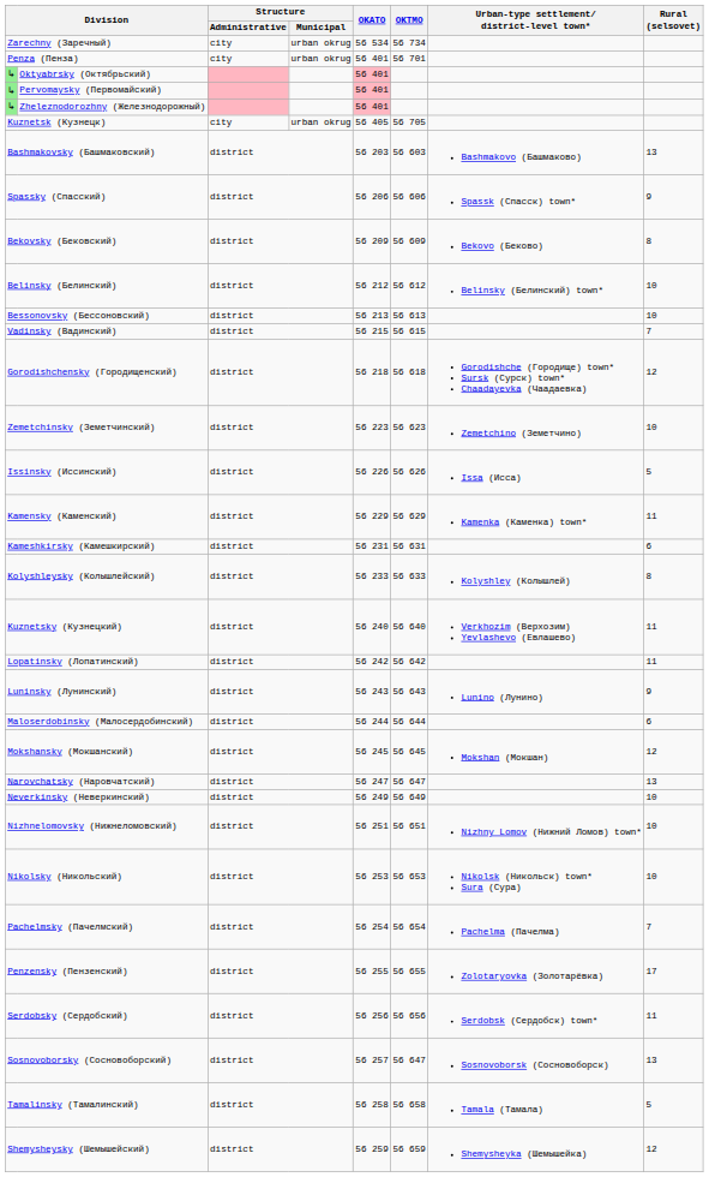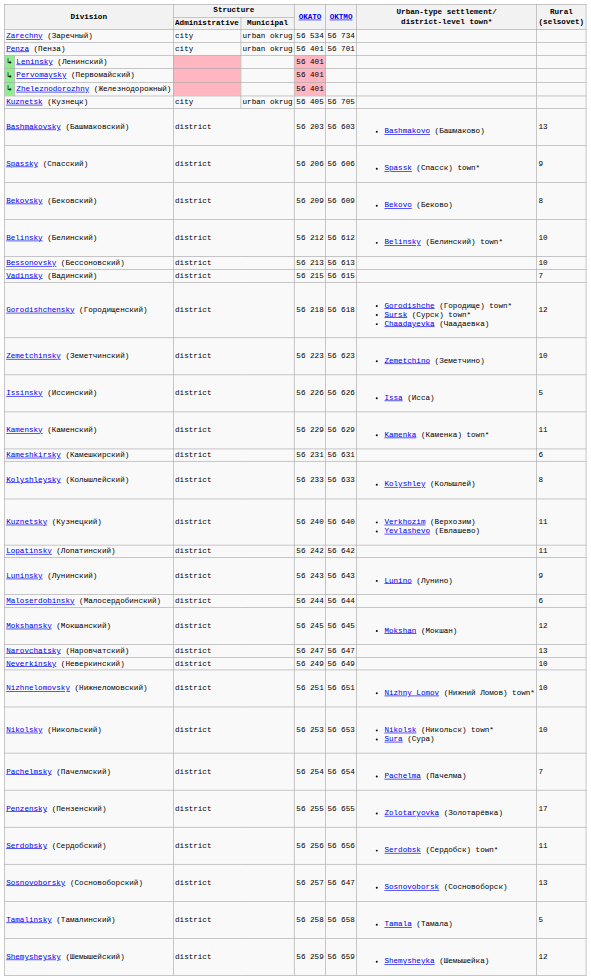 <table class="wikitable" style="padding: 24em 0; border: 1px #aaa solid; border-collapse: collapse; font-size: 90%;">
 <tr>
 <th colspan="2" rowspan="2">Division</th>
 <th colspan="2">Structure</th>
 <th rowspan="2"><a href='#'>OKATO</a></th>
 <th rowspan="2"><a href='#'>OKTMO</a></th>
 <th rowspan="2">Urban-type settlement/<br>district-level town*</th>
 <th rowspan="2">Rural<br>(selsovet)</th>
 </tr>
 <tr>
 <th>Administrative</th>
 <th>Municipal</th>
 </tr>
 <tr>
 <td colspan="2"><a href='#'>Zarechny</a> (Заречный)</td>
 <td>city </td>
 <td>urban okrug</td>
 <td align="center">56 534</td>
 <td align="center">56 734</td>
 <td></td>
 <td></td>
 </tr>
 <tr>
 <td colspan="2"><a href='#'>Penza</a> (Пенза)</td>
 <td>city</td>
 <td>urban okrug</td>
 <td align="center">56 401</td>
 <td align="center">56 701</td>
 <td></td>
 <td></td>
 </tr>
 <tr>
 <td bgcolor="lightgreen">↳</td>
-<td><a href='#'>Oktyabrsky</a> (Октябрьский)</td>
+<td><a href='#'>Leninsky</a> (Ленинский)</td>
 <td bgcolor="lightpink"></td>
 <td></td>
 <td bgcolor="lightpink" align="center">56 401</td>
 <td></td>
 <td></td>
 <td></td>
 </tr>
 <tr>
 <td bgcolor="lightgreen">↳</td>
 <td><a href='#'>Pervomaysky</a> (Первомайский)</td>
 <td bgcolor="lightpink"></td>
 <td></td>
 <td bgcolor="lightpink" align="center">56 401</td>
 <td></td>
 <td></td>
 <td></td>
 </tr>
 <tr>
 <td bgcolor="lightgreen">↳</td>
 <td><a href='#'>Zheleznodorozhny</a> (Железнодорожный)</td>
 <td bgcolor="lightpink"></td>
 <td></td>
 <td bgcolor="lightpink" align="center">56 401</td>
 <td></td>
 <td></td>
 <td></td>
 </tr>
 <tr>
 <td colspan="2"><a href='#'>Kuznetsk</a> (Кузнецк)</td>
 <td>city</td>
 <td>urban okrug</td>
 <td align="center">56 405</td>
 <td align="center">56 705</td>
 <td></td>
 <td></td>
 </tr>
 <tr>
 <td colspan="2"><a href='#'>Bashmakovsky</a> (Башмаковский)</td>
 <td colspan="2">district</td>
 <td align="center">56 203</td>
 <td align="center">56 603</td>
 <td><br><ul><li><a href='#'>Bashmakovo</a> (Башмаково)</li></ul></td>
 <td>13</td>
 </tr>
 <tr>
 <td colspan="2"><a href='#'>Spassky</a> (Спасский)</td>
 <td colspan="2">district</td>
 <td align="center">56 206</td>
 <td align="center">56 606</td>
 <td><br><ul><li><a href='#'>Spassk</a> (Спасск) town*</li></ul></td>
 <td>9</td>
 </tr>
 <tr>
 <td colspan="2"><a href='#'>Bekovsky</a> (Бековский)</td>
 <td colspan="2">district</td>
 <td align="center">56 209</td>
 <td align="center">56 609</td>
 <td><br><ul><li><a href='#'>Bekovo</a> (Беково)</li></ul></td>
 <td>8</td>
 </tr>
 <tr>
 <td colspan="2"><a href='#'>Belinsky</a> (Белинский)</td>
 <td colspan="2">district</td>
 <td align="center">56 212</td>
 <td align="center">56 612</td>
 <td><br><ul><li><a href='#'>Belinsky</a> (Белинский) town*</li></ul></td>
 <td>10</td>
 </tr>
 <tr>
 <td colspan="2"><a href='#'>Bessonovsky</a> (Бессоновский)</td>
 <td colspan="2">district</td>
 <td align="center">56 213</td>
 <td align="center">56 613</td>
 <td></td>
 <td>10</td>
 </tr>
 <tr>
 <td colspan="2"><a href='#'>Vadinsky</a> (Вадинский)</td>
 <td colspan="2">district</td>
 <td align="center">56 215</td>
 <td align="center">56 615</td>
 <td></td>
 <td>7</td>
 </tr>
 <tr>
 <td colspan="2"><a href='#'>Gorodishchensky</a> (Городищенский)</td>
 <td colspan="2">district</td>
 <td align="center">56 218</td>
 <td align="center">56 618</td>
 <td><br><ul><li><a href='#'>Gorodishche</a> (Городище) town*</li><li><a href='#'>Sursk</a> (Сурск) town*</li><li><a href='#'>Chaadayevka</a> (Чаадаевка)</li></ul></td>
 <td>12</td>
 </tr>
 <tr>
 <td colspan="2"><a href='#'>Zemetchinsky</a> (Земетчинский)</td>
 <td colspan="2">district</td>
 <td align="center">56 223</td>
 <td align="center">56 623</td>
 <td><br><ul><li><a href='#'>Zemetchino</a> (Земетчино)</li></ul></td>
 <td>10</td>
 </tr>
 <tr>
 <td colspan="2"><a href='#'>Issinsky</a> (Иссинский)</td>
 <td colspan="2">district</td>
 <td align="center">56 226</td>
 <td align="center">56 626</td>
 <td><br><ul><li><a href='#'>Issa</a> (Исса)</li></ul></td>
 <td>5</td>
 </tr>
 <tr>
 <td colspan="2"><a href='#'>Kamensky</a> (Каменский)</td>
 <td colspan="2">district</td>
 <td align="center">56 229</td>
 <td align="center">56 629</td>
 <td><br><ul><li><a href='#'>Kamenka</a> (Каменка) town*</li></ul></td>
 <td>11</td>
 </tr>
 <tr>
 <td colspan="2"><a href='#'>Kameshkirsky</a> (Камешкирский)</td>
 <td colspan="2">district</td>
 <td align="center">56 231</td>
 <td align="center">56 631</td>
 <td></td>
 <td>6</td>
 </tr>
 <tr>
 <td colspan="2"><a href='#'>Kolyshleysky</a> (Колышлейский)</td>
 <td colspan="2">district</td>
 <td align="center">56 233</td>
 <td align="center">56 633</td>
 <td><br><ul><li><a href='#'>Kolyshley</a> (Колышлей)</li></ul></td>
 <td>8</td>
 </tr>
 <tr>
 <td colspan="2"><a href='#'>Kuznetsky</a> (Кузнецкий)</td>
 <td colspan="2">district</td>
 <td align="center">56 240</td>
 <td align="center">56 640</td>
 <td><br><ul><li><a href='#'>Verkhozim</a> (Верхозим)</li><li><a href='#'>Yevlashevo</a> (Евлашево)</li></ul></td>
 <td>11</td>
 </tr>
 <tr>
 <td colspan="2"><a href='#'>Lopatinsky</a> (Лопатинский)</td>
 <td colspan="2">district</td>
 <td align="center">56 242</td>
 <td align="center">56 642</td>
 <td></td>
 <td>11</td>
 </tr>
 <tr>
 <td colspan="2"><a href='#'>Luninsky</a> (Лунинский)</td>
 <td colspan="2">district</td>
 <td align="center">56 243</td>
 <td align="center">56 643</td>
 <td><br><ul><li><a href='#'>Lunino</a> (Лунино)</li></ul></td>
 <td>9</td>
 </tr>
 <tr>
 <td colspan="2"><a href='#'>Maloserdobinsky</a> (Малосердобинский)</td>
 <td colspan="2">district</td>
 <td align="center">56 244</td>
 <td align="center">56 644</td>
 <td></td>
 <td>6</td>
 </tr>
 <tr>
 <td colspan="2"><a href='#'>Mokshansky</a> (Мокшанский)</td>
 <td colspan="2">district</td>
 <td align="center">56 245</td>
 <td align="center">56 645</td>
 <td><br><ul><li><a href='#'>Mokshan</a> (Мокшан)</li></ul></td>
 <td>12</td>
 </tr>
 <tr>
 <td colspan="2"><a href='#'>Narovchatsky</a> (Наровчатский)</td>
 <td colspan="2">district</td>
 <td align="center">56 247</td>
 <td align="center">56 647</td>
 <td></td>
 <td>13</td>
 </tr>
 <tr>
 <td colspan="2"><a href='#'>Neverkinsky</a> (Неверкинский)</td>
 <td colspan="2">district</td>
 <td align="center">56 249</td>
 <td align="center">56 649</td>
 <td></td>
 <td>10</td>
 </tr>
 <tr>
 <td colspan="2"><a href='#'>Nizhnelomovsky</a> (Нижнеломовский)</td>
 <td colspan="2">district</td>
 <td align="center">56 251</td>
 <td align="center">56 651</td>
 <td><br><ul><li><a href='#'>Nizhny Lomov</a> (Нижний Ломов) town*</li></ul></td>
 <td>10</td>
 </tr>
 <tr>
 <td colspan="2"><a href='#'>Nikolsky</a> (Никольский)</td>
 <td colspan="2">district</td>
 <td align="center">56 253</td>
 <td align="center">56 653</td>
 <td><br><ul><li><a href='#'>Nikolsk</a> (Никольск) town*</li><li><a href='#'>Sura</a> (Сура)</li></ul></td>
 <td>10</td>
 </tr>
 <tr>
 <td colspan="2"><a href='#'>Pachelmsky</a> (Пачелмский)</td>
 <td colspan="2">district</td>
 <td align="center">56 254</td>
 <td align="center">56 654</td>
 <td><br><ul><li><a href='#'>Pachelma</a> (Пачелма)</li></ul></td>
 <td>7</td>
 </tr>
 <tr>
 <td colspan="2"><a href='#'>Penzensky</a> (Пензенский)</td>
 <td colspan="2">district</td>
 <td align="center">56 255</td>
 <td align="center">56 655</td>
 <td><br><ul><li><a href='#'>Zolotaryovka</a> (Золотарёвка)</li></ul></td>
 <td>17</td>
 </tr>
 <tr>
 <td colspan="2"><a href='#'>Serdobsky</a> (Сердобский)</td>
 <td colspan="2">district</td>
 <td align="center">56 256</td>
 <td align="center">56 656</td>
 <td><br><ul><li><a href='#'>Serdobsk</a> (Сердобск) town*</li></ul></td>
 <td>11</td>
 </tr>
 <tr>
 <td colspan="2"><a href='#'>Sosnovoborsky</a> (Сосновоборский)</td>
 <td colspan="2">district</td>
 <td align="center">56 257</td>
 <td align="center">56 647</td>
 <td><br><ul><li><a href='#'>Sosnovoborsk</a> (Сосновоборск)</li></ul></td>
 <td>13</td>
 </tr>
 <tr>
 <td colspan="2"><a href='#'>Tamalinsky</a> (Тамалинский)</td>
 <td colspan="2">district</td>
 <td align="center">56 258</td>
 <td align="center">56 658</td>
 <td><br><ul><li><a href='#'>Tamala</a> (Тамала)</li></ul></td>
 <td>5</td>
 </tr>
 <tr>
 <td colspan="2"><a href='#'>Shemysheysky</a> (Шемышейский)</td>
 <td colspan="2">district</td>
 <td align="center">56 259</td>
 <td align="center">56 659</td>
 <td><br><ul><li><a href='#'>Shemysheyka</a> (Шемышейка)</li></ul></td>
 <td>12</td>
 </tr>
 </table>
